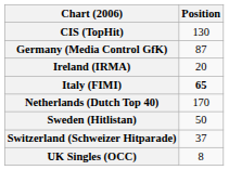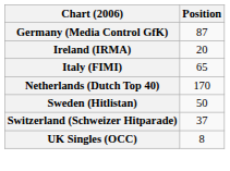 <table class="wikitable plainrowheaders sortable">
 <tr>
 <th>Chart (2006)</th>
 <th>Position</th>
-</tr>
-<tr>
-<th scope="row">CIS (TopHit)</th>
-<td style="text-align:center;">130</td>
 </tr>
 <tr>
 <th scope="row">Germany (Media Control GfK)</th>
 <td style="text-align:center;">87</td>
 </tr>
 <tr>
 <th scope="row">Ireland (IRMA)</th>
 <td style="text-align:center;">20</td>
 </tr>
 <tr>
 <th scope="row">Italy (FIMI)</th>
-<td style="text-align:center;"><strong>65</strong></td>
+<td style="text-align:center;">65</td>
 </tr>
 <tr>
 <th scope="row">Netherlands (Dutch Top 40)</th>
 <td style="text-align:center;">170</td>
 </tr>
 <tr>
 <th scope="row">Sweden (Hitlistan)</th>
 <td style="text-align:center;">50</td>
 </tr>
 <tr>
 <th scope="row">Switzerland (Schweizer Hitparade)</th>
 <td style="text-align:center;">37</td>
 </tr>
 <tr>
 <th scope="row">UK Singles (OCC)</th>
 <td style="text-align:center;">8</td>
 </tr>
 </table>
